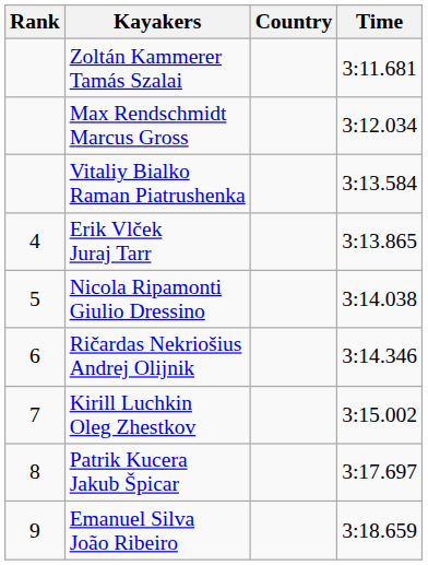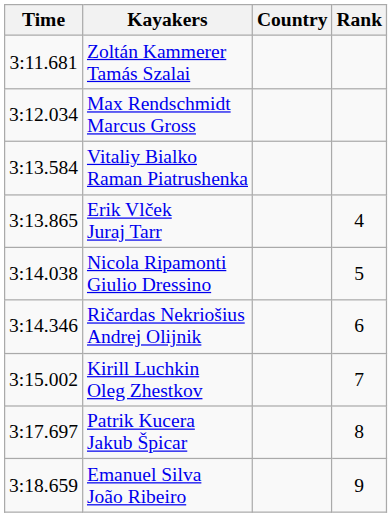 <table class="wikitable" style="text-align:center">
 <tr>
-<th>Rank</th>
+<th>Time</th>
 <th>Kayakers</th>
 <th>Country</th>
-<th>Time</th>
+<th>Rank</th>
 </tr>
 <tr>
-<td></td>
+<td>3:11.681</td>
 <td align="left"><a href='#'>Zoltán Kammerer</a><br><a href='#'>Tamás Szalai</a></td>
 <td align="left"></td>
-<td>3:11.681</td>
+<td></td>
 </tr>
 <tr>
-<td></td>
+<td>3:12.034</td>
 <td align="left"><a href='#'>Max Rendschmidt</a><br><a href='#'>Marcus Gross</a></td>
 <td align="left"></td>
-<td>3:12.034</td>
+<td></td>
 </tr>
 <tr>
-<td></td>
+<td>3:13.584</td>
 <td align="left"><a href='#'>Vitaliy Bialko</a><br><a href='#'>Raman Piatrushenka</a></td>
 <td align="left"></td>
-<td>3:13.584</td>
+<td></td>
 </tr>
 <tr>
-<td>4</td>
+<td>3:13.865</td>
 <td align="left"><a href='#'>Erik Vlček</a><br><a href='#'>Juraj Tarr</a></td>
 <td align="left"></td>
-<td>3:13.865</td>
+<td>4</td>
 </tr>
 <tr>
-<td>5</td>
+<td>3:14.038</td>
 <td align="left"><a href='#'>Nicola Ripamonti</a><br><a href='#'>Giulio Dressino</a></td>
 <td align="left"></td>
-<td>3:14.038</td>
+<td>5</td>
 </tr>
 <tr>
-<td>6</td>
+<td>3:14.346</td>
 <td align="left"><a href='#'>Ričardas Nekriošius</a><br><a href='#'>Andrej Olijnik</a></td>
 <td align="left"></td>
-<td>3:14.346</td>
+<td>6</td>
 </tr>
 <tr>
-<td>7</td>
+<td>3:15.002</td>
 <td align="left"><a href='#'>Kirill Luchkin</a><br><a href='#'>Oleg Zhestkov</a></td>
 <td align="left"></td>
-<td>3:15.002</td>
+<td>7</td>
 </tr>
 <tr>
-<td>8</td>
+<td>3:17.697</td>
 <td align="left"><a href='#'>Patrik Kucera</a><br><a href='#'>Jakub Špicar</a></td>
 <td align="left"></td>
-<td>3:17.697</td>
+<td>8</td>
 </tr>
 <tr>
-<td>9</td>
+<td>3:18.659</td>
 <td align="left"><a href='#'>Emanuel Silva</a><br><a href='#'>João Ribeiro</a></td>
 <td align="left"></td>
-<td>3:18.659</td>
+<td>9</td>
 </tr>
 </table>
